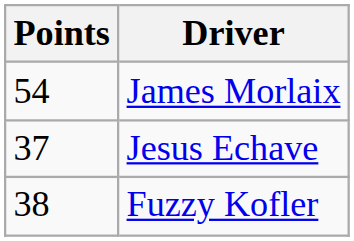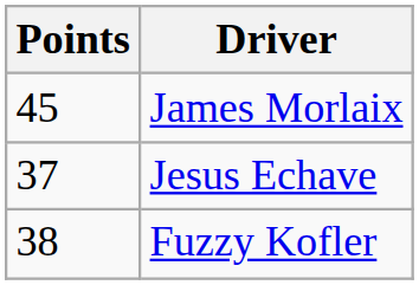 <table class="wikitable">
 <tr>
 <th>Points</th>
 <th>Driver</th>
 </tr>
 <tr>
-<td>54</td>
+<td>45</td>
 <td> <a href='#'>James Morlaix</a></td>
 </tr>
 <tr>
 <td>37</td>
 <td> <a href='#'>Jesus Echave</a></td>
 </tr>
 <tr>
 <td>38</td>
 <td> <a href='#'>Fuzzy Kofler</a></td>
 </tr>
 </table>
